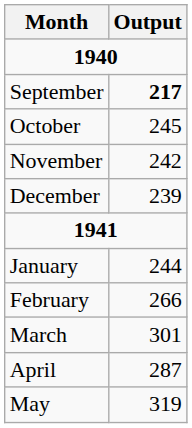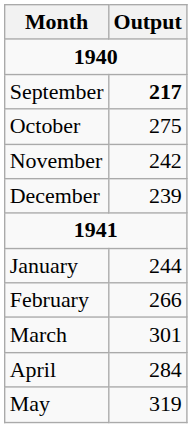 <table class="wikitable floatright">
 <tr>
 <th>Month</th>
 <th>Output</th>
 </tr>
 <tr>
 <td colspan="2" style="text-align:center;"><strong>1940</strong></td>
 </tr>
 <tr>
 <td>September</td>
 <td style="text-align:right"><strong>217</strong></td>
 </tr>
 <tr>
 <td>October</td>
-<td style="text-align:right">245</td>
+<td style="text-align:right">275</td>
 </tr>
 <tr>
 <td>November</td>
 <td style="text-align:right">242</td>
 </tr>
 <tr>
 <td>December</td>
 <td style="text-align:right">239</td>
 </tr>
 <tr>
 <td colspan="2" style="text-align:center;"><strong>1941</strong></td>
 </tr>
 <tr>
 <td>January</td>
 <td style="text-align:right">244</td>
 </tr>
 <tr>
 <td>February</td>
 <td style="text-align:right">266</td>
 </tr>
 <tr>
 <td>March</td>
 <td style="text-align:right">301</td>
 </tr>
 <tr>
 <td>April</td>
-<td style="text-align:right">287</td>
+<td style="text-align:right">284</td>
 </tr>
 <tr>
 <td>May</td>
 <td style="text-align:right">319</td>
 </tr>
 </table>
